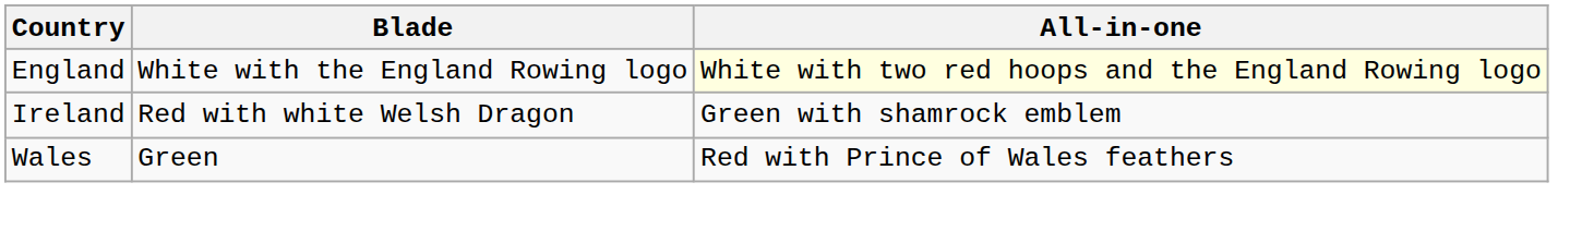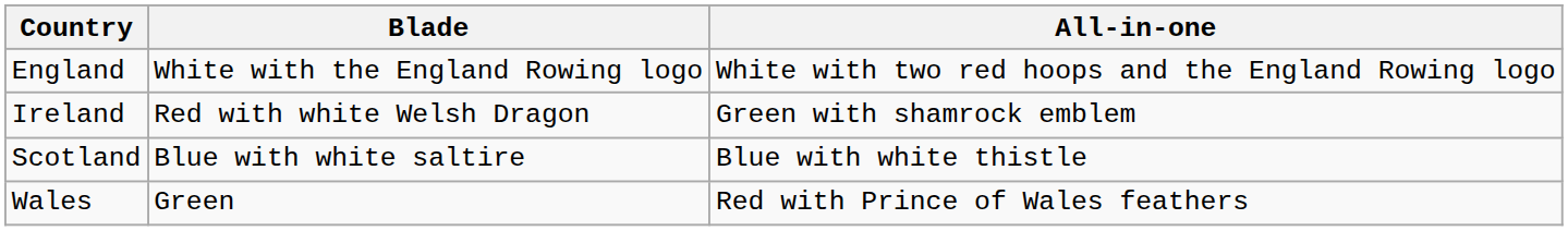 <table class="wikitable">
 <tr>
 <th>Country</th>
 <th>Blade</th>
 <th>All-in-one</th>
 </tr>
 <tr>
 <td>England</td>
 <td>White with the England Rowing logo</td>
-<td style="background: lightyellow;">White with two red hoops and the England Rowing logo</td>
+<td>White with two red hoops and the England Rowing logo</td>
 </tr>
 <tr>
 <td>Ireland</td>
 <td>Red with white Welsh Dragon</td>
 <td>Green with shamrock emblem</td>
 </tr>
 <tr>
+<td>Scotland</td>
+<td>Blue with white saltire</td>
+<td>Blue with white thistle</td>
+</tr>
+<tr>
 <td>Wales</td>
 <td>Green</td>
 <td>Red with Prince of Wales feathers</td>
 </tr>
 </table>
